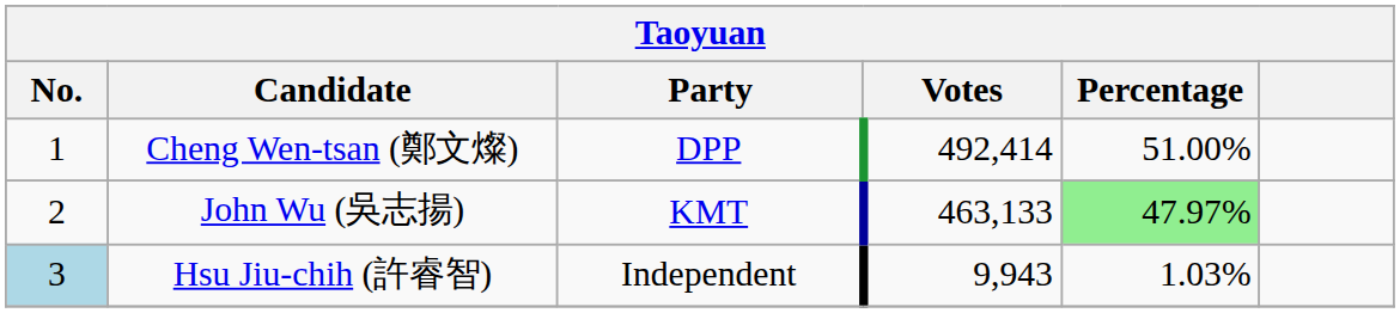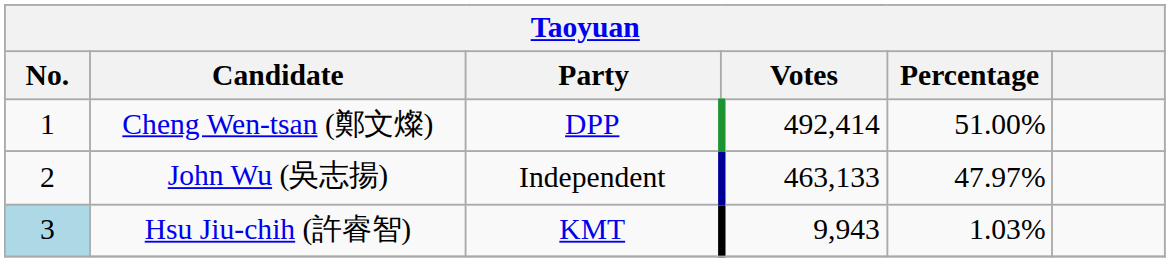 <table class="wikitable collapsible" style="text-align:center">
 <tr>
 <th colspan="7" width=620px><a href='#'>Taoyuan</a></th>
 </tr>
 <tr>
 <th width=35>No.</th>
 <th width=180>Candidate</th>
 <th width=120>Party</th>
 <th width=75>Votes</th>
 <th width=75>Percentage</th>
 <th width=49></th>
 </tr>
 <tr>
 <td>1</td>
 <td><a href='#'>Cheng Wen-tsan</a> (鄭文燦)</td>
 <td><a href='#'>DPP</a></td>
 <td style="border-left:4px solid #1B9431;" align="right">492,414</td>
 <td align="right">51.00%</td>
 <td align="center"></td>
 </tr>
 <tr>
 <td>2</td>
 <td><a href='#'>John Wu</a> (吳志揚)</td>
-<td><a href='#'>KMT</a></td>
+<td>Independent</td>
 <td style="border-left:4px solid #000099;" align="right">463,133</td>
-<td align="right" style="background: lightgreen;">47.97%</td>
+<td align="right">47.97%</td>
 <td align="center"></td>
 </tr>
 <tr>
 <td style="background: lightblue;">3</td>
 <td><a href='#'>Hsu Jiu-chih</a> (許睿智)</td>
-<td>Independent</td>
+<td><a href='#'>KMT</a></td>
 <td style="border-left:4px solid #000000;" align="right">9,943</td>
 <td align="right">1.03%</td>
 <td align="center"></td>
 </tr>
 <tr bgcolor=EEEEEE>
 </tr>
 </table>
